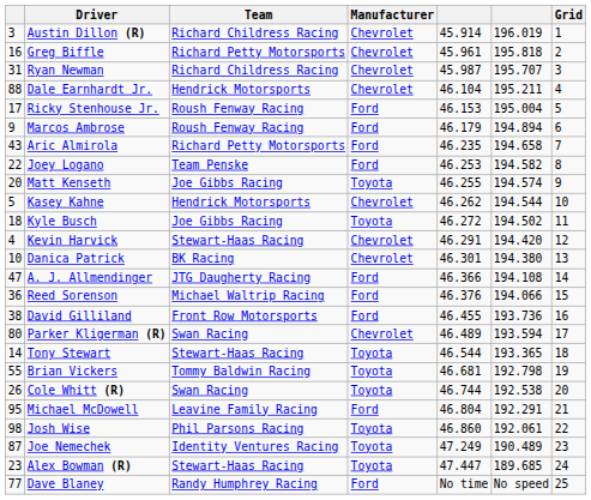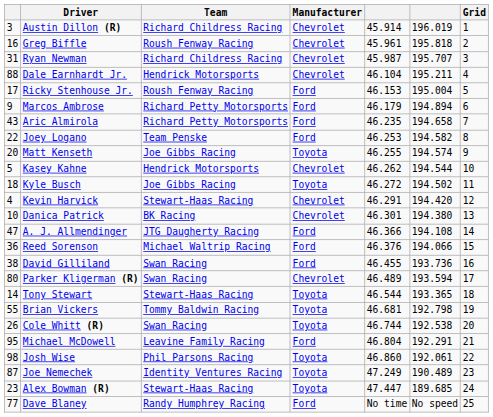 <table class="wikitable">
 <tr>
 <th></th>
 <th>Driver</th>
 <th>Team</th>
 <th>Manufacturer</th>
 <th></th>
 <th></th>
 <th>Grid</th>
 </tr>
 <tr>
 <td>3</td>
 <td><a href='#'>Austin Dillon</a> <strong>(R)</strong></td>
 <td><a href='#'>Richard Childress Racing</a></td>
 <td><a href='#'>Chevrolet</a></td>
 <td>45.914</td>
 <td>196.019</td>
 <td>1</td>
 </tr>
 <tr>
 <td>16</td>
 <td><a href='#'>Greg Biffle</a></td>
-<td><a href='#'>Richard Petty Motorsports</a></td>
+<td><a href='#'>Roush Fenway Racing</a></td>
 <td><a href='#'>Chevrolet</a></td>
 <td>45.961</td>
 <td>195.818</td>
 <td>2</td>
 </tr>
 <tr>
 <td>31</td>
 <td><a href='#'>Ryan Newman</a></td>
 <td><a href='#'>Richard Childress Racing</a></td>
 <td><a href='#'>Chevrolet</a></td>
 <td>45.987</td>
 <td>195.707</td>
 <td>3</td>
 </tr>
 <tr>
 <td>88</td>
 <td><a href='#'>Dale Earnhardt Jr.</a></td>
 <td><a href='#'>Hendrick Motorsports</a></td>
 <td><a href='#'>Chevrolet</a></td>
 <td>46.104</td>
 <td>195.211</td>
 <td>4</td>
 </tr>
 <tr>
 <td>17</td>
 <td><a href='#'>Ricky Stenhouse Jr.</a></td>
 <td><a href='#'>Roush Fenway Racing</a></td>
 <td><a href='#'>Ford</a></td>
 <td>46.153</td>
 <td>195.004</td>
 <td>5</td>
 </tr>
 <tr>
 <td>9</td>
 <td><a href='#'>Marcos Ambrose</a></td>
-<td><a href='#'>Roush Fenway Racing</a></td>
+<td><a href='#'>Richard Petty Motorsports</a></td>
 <td><a href='#'>Ford</a></td>
 <td>46.179</td>
 <td>194.894</td>
 <td>6</td>
 </tr>
 <tr>
 <td>43</td>
 <td><a href='#'>Aric Almirola</a></td>
 <td><a href='#'>Richard Petty Motorsports</a></td>
 <td><a href='#'>Ford</a></td>
 <td>46.235</td>
 <td>194.658</td>
 <td>7</td>
 </tr>
 <tr>
 <td>22</td>
 <td><a href='#'>Joey Logano</a></td>
 <td><a href='#'>Team Penske</a></td>
 <td><a href='#'>Ford</a></td>
 <td>46.253</td>
 <td>194.582</td>
 <td>8</td>
 </tr>
 <tr>
 <td>20</td>
 <td><a href='#'>Matt Kenseth</a></td>
 <td><a href='#'>Joe Gibbs Racing</a></td>
 <td><a href='#'>Toyota</a></td>
 <td>46.255</td>
 <td>194.574</td>
 <td>9</td>
 </tr>
 <tr>
 <td>5</td>
 <td><a href='#'>Kasey Kahne</a></td>
 <td><a href='#'>Hendrick Motorsports</a></td>
 <td><a href='#'>Chevrolet</a></td>
 <td>46.262</td>
 <td>194.544</td>
 <td>10</td>
 </tr>
 <tr>
 <td>18</td>
 <td><a href='#'>Kyle Busch</a></td>
 <td><a href='#'>Joe Gibbs Racing</a></td>
 <td><a href='#'>Toyota</a></td>
 <td>46.272</td>
 <td>194.502</td>
 <td>11</td>
 </tr>
 <tr>
 <td>4</td>
 <td><a href='#'>Kevin Harvick</a></td>
 <td><a href='#'>Stewart-Haas Racing</a></td>
 <td><a href='#'>Chevrolet</a></td>
 <td>46.291</td>
 <td>194.420</td>
 <td>12</td>
 </tr>
 <tr>
 <td>10</td>
 <td><a href='#'>Danica Patrick</a></td>
 <td><a href='#'>BK Racing</a></td>
 <td><a href='#'>Chevrolet</a></td>
 <td>46.301</td>
 <td>194.380</td>
 <td>13</td>
 </tr>
 <tr>
 <td>47</td>
 <td><a href='#'>A. J. Allmendinger</a></td>
 <td><a href='#'>JTG Daugherty Racing</a></td>
 <td><a href='#'>Ford</a></td>
 <td>46.366</td>
 <td>194.108</td>
 <td>14</td>
 </tr>
 <tr>
 <td>36</td>
 <td><a href='#'>Reed Sorenson</a></td>
 <td><a href='#'>Michael Waltrip Racing</a></td>
 <td><a href='#'>Ford</a></td>
 <td>46.376</td>
 <td>194.066</td>
 <td>15</td>
 </tr>
 <tr>
 <td>38</td>
 <td><a href='#'>David Gilliland</a></td>
-<td><a href='#'>Front Row Motorsports</a></td>
+<td><a href='#'>Swan Racing</a></td>
 <td><a href='#'>Ford</a></td>
 <td>46.455</td>
 <td>193.736</td>
 <td>16</td>
 </tr>
 <tr>
 <td>80</td>
 <td><a href='#'>Parker Kligerman</a> <strong>(R)</strong></td>
 <td><a href='#'>Swan Racing</a></td>
 <td><a href='#'>Chevrolet</a></td>
 <td>46.489</td>
 <td>193.594</td>
 <td>17</td>
 </tr>
 <tr>
 <td>14</td>
 <td><a href='#'>Tony Stewart</a></td>
 <td><a href='#'>Stewart-Haas Racing</a></td>
 <td><a href='#'>Toyota</a></td>
 <td>46.544</td>
 <td>193.365</td>
 <td>18</td>
 </tr>
 <tr>
 <td>55</td>
 <td><a href='#'>Brian Vickers</a></td>
 <td><a href='#'>Tommy Baldwin Racing</a></td>
 <td><a href='#'>Toyota</a></td>
 <td>46.681</td>
 <td>192.798</td>
 <td>19</td>
 </tr>
 <tr>
 <td>26</td>
 <td><a href='#'>Cole Whitt</a> <strong>(R)</strong></td>
 <td><a href='#'>Swan Racing</a></td>
 <td><a href='#'>Toyota</a></td>
 <td>46.744</td>
 <td>192.538</td>
 <td>20</td>
 </tr>
 <tr>
 <td>95</td>
 <td><a href='#'>Michael McDowell</a></td>
 <td><a href='#'>Leavine Family Racing</a></td>
 <td><a href='#'>Ford</a></td>
 <td>46.804</td>
 <td>192.291</td>
 <td>21</td>
 </tr>
 <tr>
 <td>98</td>
 <td><a href='#'>Josh Wise</a></td>
 <td><a href='#'>Phil Parsons Racing</a></td>
 <td><a href='#'>Toyota</a></td>
 <td>46.860</td>
 <td>192.061</td>
 <td>22</td>
 </tr>
 <tr>
 <td>87</td>
 <td><a href='#'>Joe Nemechek</a></td>
 <td><a href='#'>Identity Ventures Racing</a></td>
 <td><a href='#'>Toyota</a></td>
 <td>47.249</td>
 <td>190.489</td>
 <td>23</td>
 </tr>
 <tr>
 <td>23</td>
 <td><a href='#'>Alex Bowman</a> <strong>(R)</strong></td>
 <td><a href='#'>Stewart-Haas Racing</a></td>
 <td><a href='#'>Toyota</a></td>
 <td>47.447</td>
 <td>189.685</td>
 <td>24</td>
 </tr>
 <tr>
 <td>77</td>
 <td><a href='#'>Dave Blaney</a></td>
 <td><a href='#'>Randy Humphrey Racing</a></td>
 <td><a href='#'>Ford</a></td>
 <td>No time</td>
 <td>No speed</td>
 <td>25</td>
 </tr>
 </table>
